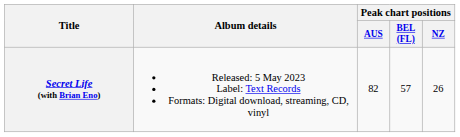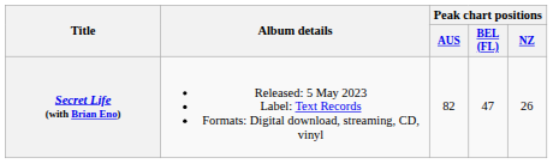 <table class="wikitable plainrowheaders" style="text-align:center;">
 <tr>
 <th scope="col" rowspan="2" style="width:12em;">Title</th>
 <th scope="col" rowspan="2" style="width:21em;">Album details</th>
 <th scope="col" colspan="3">Peak chart positions</th>
 </tr>
 <tr>
 <th scope="col" style="width:3em;font-size:90%"><a href='#'>AUS</a><br></th>
 <th scope="col" style="width:3em;font-size:90%"><a href='#'>BEL<br>(FL)</a><br></th>
 <th scope="col" style="width:3em;font-size:90%"><a href='#'>NZ</a><br></th>
 </tr>
 <tr>
 <th scope="row"><em><a href='#'>Secret Life</a></em><br><small>(with <a href='#'>Brian Eno</a>)</small></th>
 <td><br><ul><li>Released: 5 May 2023</li><li>Label: <a href='#'>Text Records</a></li><li>Formats: Digital download, streaming, CD, vinyl</li></ul></td>
 <td>82</td>
-<td>57</td>
+<td>47</td>
 <td>26</td>
 </tr>
 </table>
